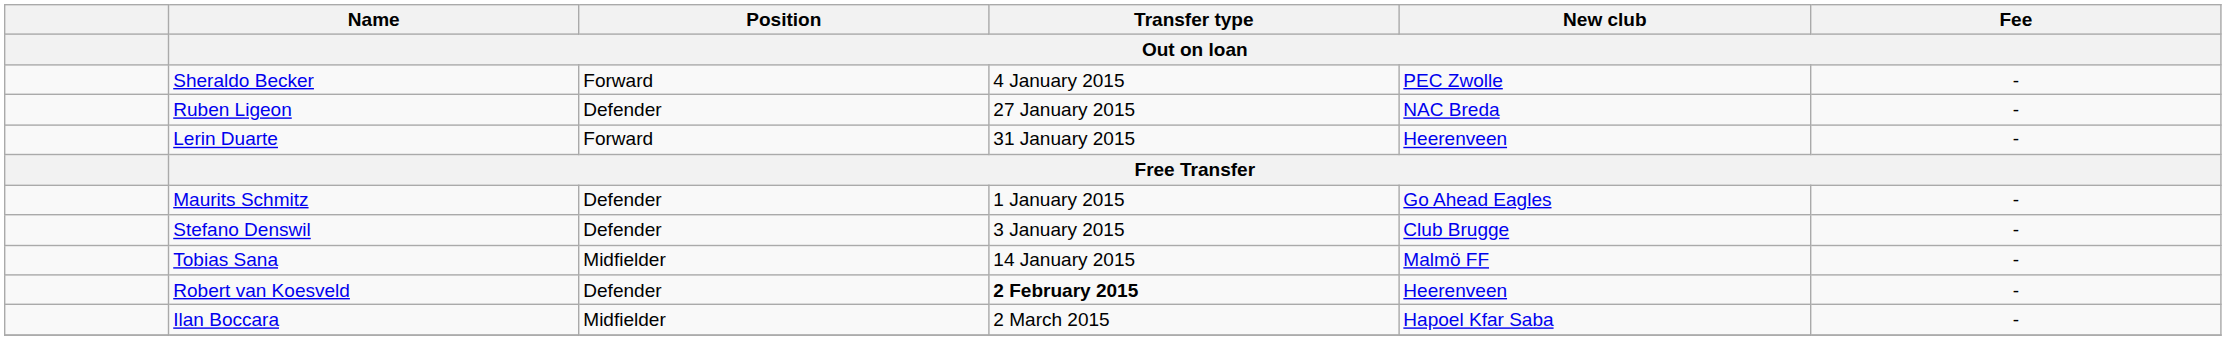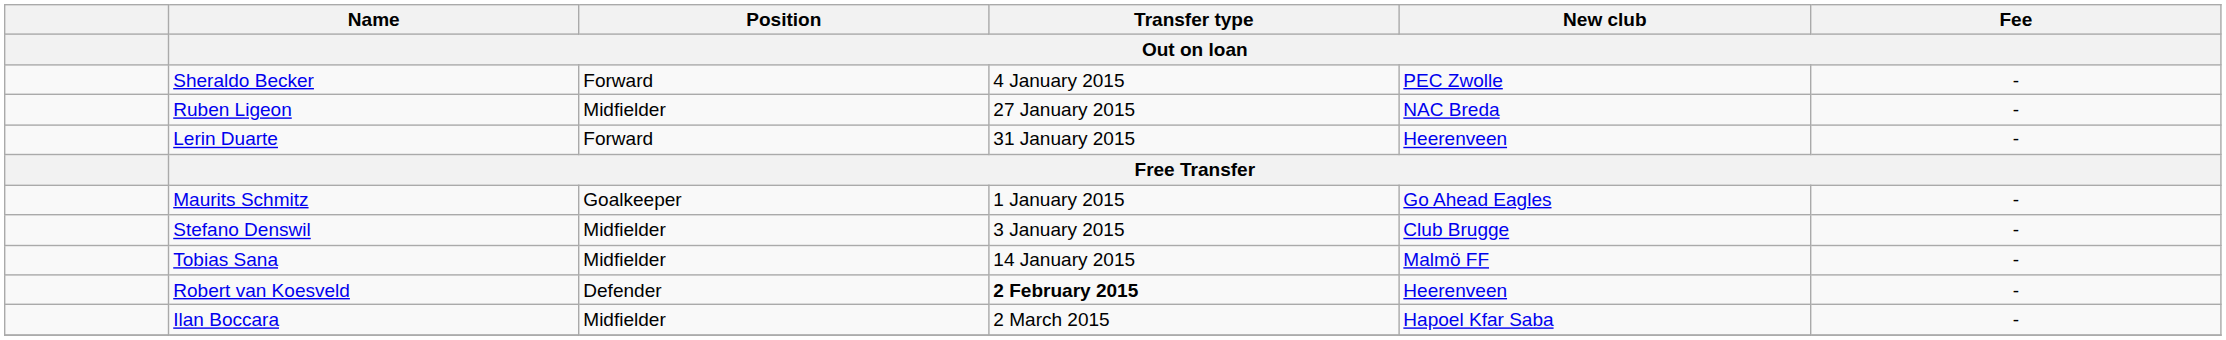 <table class="wikitable" style="width:100%; font-size:85%;">
 <tr>
 <th width="2%"></th>
 <th width="5%">Name</th>
 <th width="5%">Position</th>
 <th width="5%">Transfer type</th>
 <th width="5%">New club</th>
 <th width="5%">Fee</th>
 </tr>
 <tr>
 <th></th>
 <th colspan="5" align="center">Out on loan</th>
 </tr>
 <tr>
 <td align=center></td>
 <td align=left> <a href='#'>Sheraldo Becker</a></td>
 <td align=left>Forward</td>
 <td align=left>4 January 2015</td>
 <td align=left> <a href='#'>PEC Zwolle</a></td>
 <td align=center>-</td>
 </tr>
 <tr>
 <td align=center></td>
 <td align=left> <a href='#'>Ruben Ligeon</a></td>
-<td align=left>Defender</td>
+<td align=left>Midfielder</td>
 <td align=left>27 January 2015</td>
 <td align=left> <a href='#'>NAC Breda</a></td>
 <td align=center>-</td>
 </tr>
 <tr>
 <td align=center></td>
 <td align=left> <a href='#'>Lerin Duarte</a></td>
 <td align=left>Forward</td>
 <td align=left>31 January 2015</td>
 <td align=left> <a href='#'>Heerenveen</a></td>
 <td align=center>-</td>
 </tr>
 <tr>
 <th></th>
 <th colspan="5" align="center">Free Transfer</th>
 </tr>
 <tr>
 <td align=center></td>
 <td align=left> <a href='#'>Maurits Schmitz</a></td>
-<td align=left>Defender</td>
+<td align=left>Goalkeeper</td>
 <td align=left>1 January 2015</td>
 <td align=left> <a href='#'>Go Ahead Eagles</a></td>
 <td align=center>-</td>
 </tr>
 <tr>
 <td align=center></td>
 <td align=left> <a href='#'>Stefano Denswil</a></td>
-<td align=left>Defender</td>
+<td align=left>Midfielder</td>
 <td align=left>3 January 2015</td>
 <td align=left> <a href='#'>Club Brugge</a></td>
 <td align=center>-</td>
 </tr>
 <tr>
 <td align=center></td>
 <td align=left> <a href='#'>Tobias Sana</a></td>
 <td align=left>Midfielder</td>
 <td align=left>14 January 2015</td>
 <td align=left> <a href='#'>Malmö FF</a></td>
 <td align=center>-</td>
 </tr>
 <tr>
 <td align=center></td>
 <td align=left> <a href='#'>Robert van Koesveld</a></td>
 <td align=left>Defender</td>
 <td align=left><strong>2 February 2015</strong></td>
 <td align=left> <a href='#'>Heerenveen</a></td>
 <td align=center>-</td>
 </tr>
 <tr>
 <td align=center></td>
 <td align=left> <a href='#'>Ilan Boccara</a></td>
 <td align=left>Midfielder</td>
 <td align=left>2 March 2015</td>
 <td align=left> <a href='#'>Hapoel Kfar Saba</a></td>
 <td align=center>-</td>
 </tr>
 <tr>
 </tr>
 </table>
